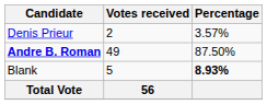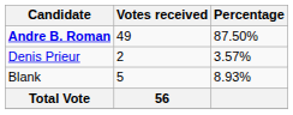 <table class="wikitable">
 <tr>
 <th>Candidate</th>
 <th>Votes received</th>
 <th>Percentage</th>
 </tr>
 <tr>
+<td><strong><a href='#'>Andre B. Roman</a></strong></td>
+<td>49</td>
+<td>87.50%</td>
+</tr>
+<tr>
 <td><a href='#'>Denis Prieur</a></td>
 <td>2</td>
 <td>3.57%</td>
 </tr>
 <tr>
-<td><strong><a href='#'>Andre B. Roman</a></strong></td>
-<td>49</td>
-<td>87.50%</td>
-</tr>
-<tr>
 <td>Blank</td>
 <td>5</td>
-<td><strong>8.93%</strong></td>
+<td>8.93%</td>
 </tr>
 <tr>
 <th>Total Vote</th>
 <th>56</th>
 <th></th>
 </tr>
 <tr>
 </tr>
 </table>
